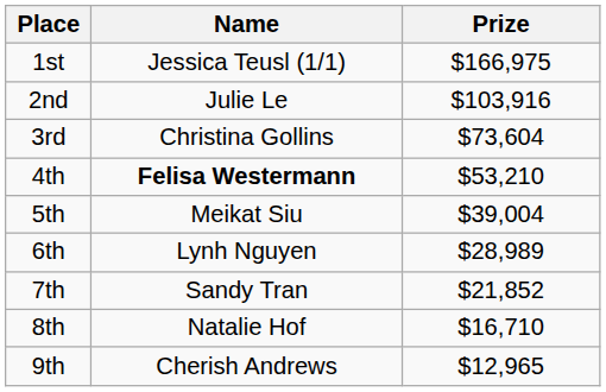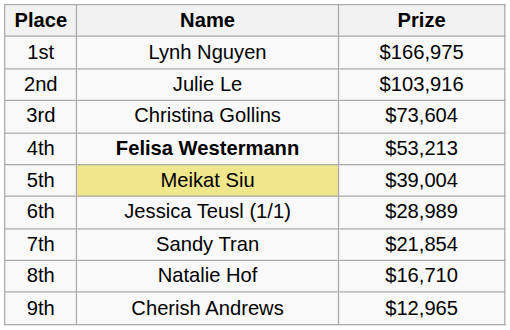 <table class="wikitable">
 <tr>
 <th width="50">Place</th>
 <th width="200">Name</th>
 <th width="125">Prize</th>
 </tr>
 <tr>
 <td align = "center">1st</td>
-<td align = "center"> Jessica Teusl (1/1)</td>
+<td align = "center"> Lynh Nguyen</td>
 <td align = "center">$166,975</td>
 </tr>
 <tr>
 <td align = "center">2nd</td>
 <td align = "center"> Julie Le</td>
 <td align = "center">$103,916</td>
 </tr>
 <tr>
 <td align = "center">3rd</td>
 <td align = "center"> Christina Gollins</td>
 <td align = "center">$73,604</td>
 </tr>
 <tr>
 <td align = "center">4th</td>
 <td align = "center"><strong> Felisa Westermann</strong></td>
-<td align = "center">$53,210</td>
+<td align = "center">$53,213</td>
 </tr>
 <tr>
 <td align = "center">5th</td>
-<td align = "center"> Meikat Siu</td>
+<td align = "center" style="background: khaki;"> Meikat Siu</td>
 <td align = "center">$39,004</td>
 </tr>
 <tr>
 <td align = "center">6th</td>
-<td align = "center"> Lynh Nguyen</td>
+<td align = "center"> Jessica Teusl (1/1)</td>
 <td align = "center">$28,989</td>
 </tr>
 <tr>
 <td align = "center">7th</td>
 <td align = "center"> Sandy Tran</td>
-<td align = "center">$21,852</td>
+<td align = "center">$21,854</td>
 </tr>
 <tr>
 <td align = "center">8th</td>
 <td align = "center"> Natalie Hof</td>
 <td align = "center">$16,710</td>
 </tr>
 <tr>
 <td align = "center">9th</td>
 <td align = "center"> Cherish Andrews</td>
 <td align = "center">$12,965</td>
 </tr>
 </table>
